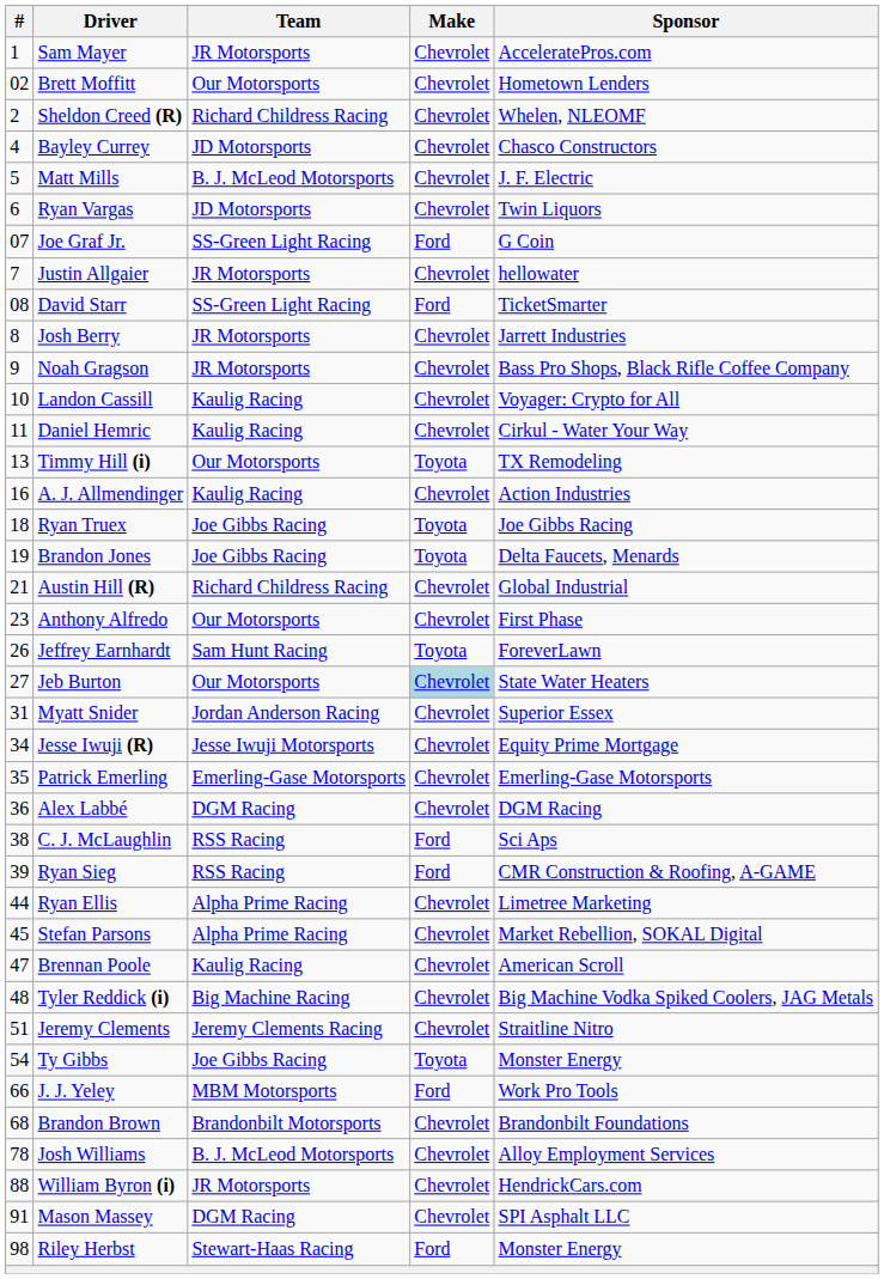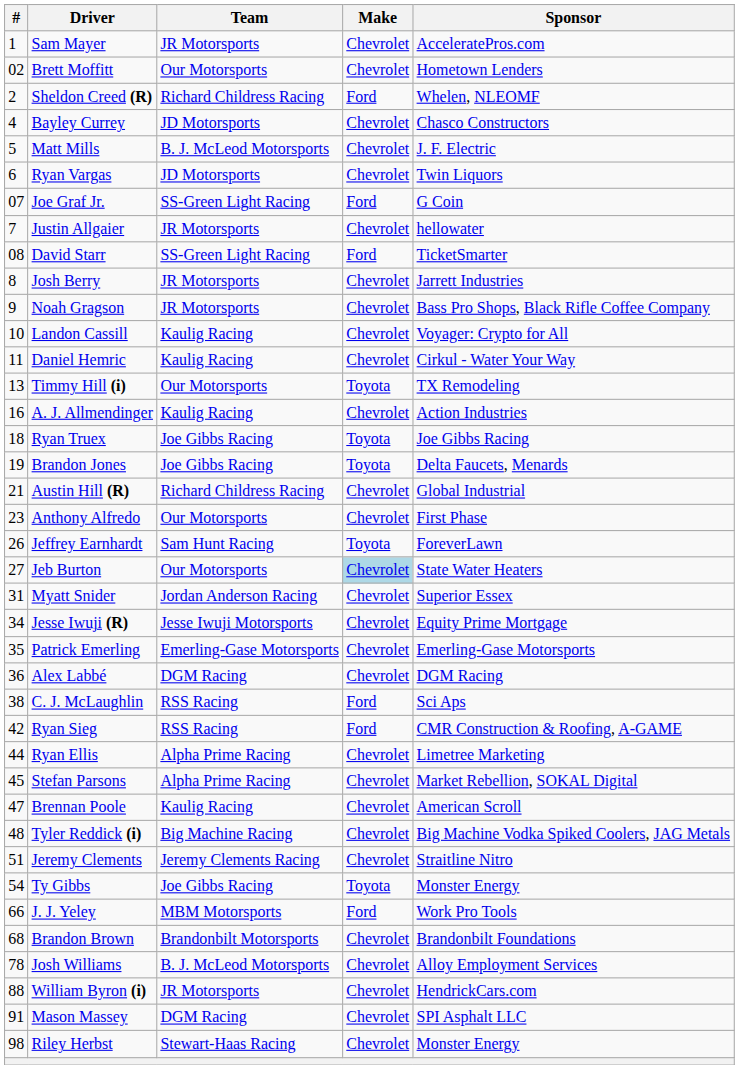 <table class="wikitable" style="font-size:95%">
 <tr>
 <th>#</th>
 <th>Driver</th>
 <th>Team</th>
 <th>Make</th>
 <th>Sponsor</th>
 </tr>
 <tr>
 <td>1</td>
 <td><a href='#'>Sam Mayer</a></td>
 <td><a href='#'>JR Motorsports</a></td>
 <td><a href='#'>Chevrolet</a></td>
 <td><a href='#'>AcceleratePros.com</a></td>
 </tr>
 <tr>
 <td>02</td>
 <td><a href='#'>Brett Moffitt</a></td>
 <td><a href='#'>Our Motorsports</a></td>
 <td><a href='#'>Chevrolet</a></td>
 <td><a href='#'>Hometown Lenders</a></td>
 </tr>
 <tr>
 <td>2</td>
 <td><a href='#'>Sheldon Creed</a> <strong>(R)</strong></td>
 <td><a href='#'>Richard Childress Racing</a></td>
-<td><a href='#'>Chevrolet</a></td>
+<td><a href='#'>Ford</a></td>
 <td><a href='#'>Whelen</a>, <a href='#'>NLEOMF</a></td>
 </tr>
 <tr>
 <td>4</td>
 <td><a href='#'>Bayley Currey</a></td>
 <td><a href='#'>JD Motorsports</a></td>
 <td><a href='#'>Chevrolet</a></td>
 <td><a href='#'>Chasco Constructors</a></td>
 </tr>
 <tr>
 <td>5</td>
 <td><a href='#'>Matt Mills</a></td>
 <td><a href='#'>B. J. McLeod Motorsports</a></td>
 <td><a href='#'>Chevrolet</a></td>
 <td><a href='#'>J. F. Electric</a></td>
 </tr>
 <tr>
 <td>6</td>
 <td><a href='#'>Ryan Vargas</a></td>
 <td><a href='#'>JD Motorsports</a></td>
 <td><a href='#'>Chevrolet</a></td>
 <td><a href='#'>Twin Liquors</a></td>
 </tr>
 <tr>
 <td>07</td>
 <td><a href='#'>Joe Graf Jr.</a></td>
 <td><a href='#'>SS-Green Light Racing</a></td>
 <td><a href='#'>Ford</a></td>
 <td><a href='#'>G Coin</a></td>
 </tr>
 <tr>
 <td>7</td>
 <td><a href='#'>Justin Allgaier</a></td>
 <td><a href='#'>JR Motorsports</a></td>
 <td><a href='#'>Chevrolet</a></td>
 <td><a href='#'>hellowater</a></td>
 </tr>
 <tr>
 <td>08</td>
 <td><a href='#'>David Starr</a></td>
 <td><a href='#'>SS-Green Light Racing</a></td>
 <td><a href='#'>Ford</a></td>
 <td><a href='#'>TicketSmarter</a></td>
 </tr>
 <tr>
 <td>8</td>
 <td><a href='#'>Josh Berry</a></td>
 <td><a href='#'>JR Motorsports</a></td>
 <td><a href='#'>Chevrolet</a></td>
 <td><a href='#'>Jarrett Industries</a></td>
 </tr>
 <tr>
 <td>9</td>
 <td><a href='#'>Noah Gragson</a></td>
 <td><a href='#'>JR Motorsports</a></td>
 <td><a href='#'>Chevrolet</a></td>
 <td><a href='#'>Bass Pro Shops</a>, <a href='#'>Black Rifle Coffee Company</a></td>
 </tr>
 <tr>
 <td>10</td>
 <td><a href='#'>Landon Cassill</a></td>
 <td><a href='#'>Kaulig Racing</a></td>
 <td><a href='#'>Chevrolet</a></td>
 <td><a href='#'>Voyager: Crypto for All</a></td>
 </tr>
 <tr>
 <td>11</td>
 <td><a href='#'>Daniel Hemric</a></td>
 <td><a href='#'>Kaulig Racing</a></td>
 <td><a href='#'>Chevrolet</a></td>
 <td><a href='#'>Cirkul - Water Your Way</a></td>
 </tr>
 <tr>
 <td>13</td>
 <td><a href='#'>Timmy Hill</a> <strong>(i)</strong></td>
 <td><a href='#'>Our Motorsports</a></td>
 <td><a href='#'>Toyota</a></td>
 <td><a href='#'>TX Remodeling</a></td>
 </tr>
 <tr>
 <td>16</td>
 <td><a href='#'>A. J. Allmendinger</a></td>
 <td><a href='#'>Kaulig Racing</a></td>
 <td><a href='#'>Chevrolet</a></td>
 <td><a href='#'>Action Industries</a></td>
 </tr>
 <tr>
 <td>18</td>
 <td><a href='#'>Ryan Truex</a></td>
 <td><a href='#'>Joe Gibbs Racing</a></td>
 <td><a href='#'>Toyota</a></td>
 <td><a href='#'>Joe Gibbs Racing</a></td>
 </tr>
 <tr>
 <td>19</td>
 <td><a href='#'>Brandon Jones</a></td>
 <td><a href='#'>Joe Gibbs Racing</a></td>
 <td><a href='#'>Toyota</a></td>
 <td><a href='#'>Delta Faucets</a>, <a href='#'>Menards</a></td>
 </tr>
 <tr>
 <td>21</td>
 <td><a href='#'>Austin Hill</a> <strong>(R)</strong></td>
 <td><a href='#'>Richard Childress Racing</a></td>
 <td><a href='#'>Chevrolet</a></td>
 <td><a href='#'>Global Industrial</a></td>
 </tr>
 <tr>
 <td>23</td>
 <td><a href='#'>Anthony Alfredo</a></td>
 <td><a href='#'>Our Motorsports</a></td>
 <td><a href='#'>Chevrolet</a></td>
 <td><a href='#'>First Phase</a></td>
 </tr>
 <tr>
 <td>26</td>
 <td><a href='#'>Jeffrey Earnhardt</a></td>
 <td><a href='#'>Sam Hunt Racing</a></td>
 <td><a href='#'>Toyota</a></td>
 <td><a href='#'>ForeverLawn</a></td>
 </tr>
 <tr>
 <td>27</td>
 <td><a href='#'>Jeb Burton</a></td>
 <td><a href='#'>Our Motorsports</a></td>
 <td style="background: lightblue;"><a href='#'>Chevrolet</a></td>
 <td><a href='#'>State Water Heaters</a></td>
 </tr>
 <tr>
 <td>31</td>
 <td><a href='#'>Myatt Snider</a></td>
 <td><a href='#'>Jordan Anderson Racing</a></td>
 <td><a href='#'>Chevrolet</a></td>
 <td><a href='#'>Superior Essex</a></td>
 </tr>
 <tr>
 <td>34</td>
 <td><a href='#'>Jesse Iwuji</a> <strong>(R)</strong></td>
 <td><a href='#'>Jesse Iwuji Motorsports</a></td>
 <td><a href='#'>Chevrolet</a></td>
 <td><a href='#'>Equity Prime Mortgage</a></td>
 </tr>
 <tr>
 <td>35</td>
 <td><a href='#'>Patrick Emerling</a></td>
 <td><a href='#'>Emerling-Gase Motorsports</a></td>
 <td><a href='#'>Chevrolet</a></td>
 <td><a href='#'>Emerling-Gase Motorsports</a></td>
 </tr>
 <tr>
 <td>36</td>
 <td><a href='#'>Alex Labbé</a></td>
 <td><a href='#'>DGM Racing</a></td>
 <td><a href='#'>Chevrolet</a></td>
 <td><a href='#'>DGM Racing</a></td>
 </tr>
 <tr>
 <td>38</td>
 <td><a href='#'>C. J. McLaughlin</a></td>
 <td><a href='#'>RSS Racing</a></td>
 <td><a href='#'>Ford</a></td>
 <td><a href='#'>Sci Aps</a></td>
 </tr>
 <tr>
-<td>39</td>
+<td>42</td>
 <td><a href='#'>Ryan Sieg</a></td>
 <td><a href='#'>RSS Racing</a></td>
 <td><a href='#'>Ford</a></td>
 <td><a href='#'>CMR Construction & Roofing</a>, <a href='#'>A-GAME</a></td>
 </tr>
 <tr>
 <td>44</td>
 <td><a href='#'>Ryan Ellis</a></td>
 <td><a href='#'>Alpha Prime Racing</a></td>
 <td><a href='#'>Chevrolet</a></td>
 <td><a href='#'>Limetree Marketing</a></td>
 </tr>
 <tr>
 <td>45</td>
 <td><a href='#'>Stefan Parsons</a></td>
 <td><a href='#'>Alpha Prime Racing</a></td>
 <td><a href='#'>Chevrolet</a></td>
 <td><a href='#'>Market Rebellion</a>, <a href='#'>SOKAL Digital</a></td>
 </tr>
 <tr>
 <td>47</td>
 <td><a href='#'>Brennan Poole</a></td>
 <td><a href='#'>Kaulig Racing</a></td>
 <td><a href='#'>Chevrolet</a></td>
 <td><a href='#'>American Scroll</a></td>
 </tr>
 <tr>
 <td>48</td>
 <td><a href='#'>Tyler Reddick</a> <strong>(i)</strong></td>
 <td><a href='#'>Big Machine Racing</a></td>
 <td><a href='#'>Chevrolet</a></td>
 <td><a href='#'>Big Machine Vodka Spiked Coolers</a>, <a href='#'>JAG Metals</a></td>
 </tr>
 <tr>
 <td>51</td>
 <td><a href='#'>Jeremy Clements</a></td>
 <td><a href='#'>Jeremy Clements Racing</a></td>
 <td><a href='#'>Chevrolet</a></td>
 <td><a href='#'>Straitline Nitro</a></td>
 </tr>
 <tr>
 <td>54</td>
 <td><a href='#'>Ty Gibbs</a></td>
 <td><a href='#'>Joe Gibbs Racing</a></td>
 <td><a href='#'>Toyota</a></td>
 <td><a href='#'>Monster Energy</a></td>
 </tr>
 <tr>
 <td>66</td>
 <td><a href='#'>J. J. Yeley</a></td>
 <td><a href='#'>MBM Motorsports</a></td>
 <td><a href='#'>Ford</a></td>
 <td><a href='#'>Work Pro Tools</a></td>
 </tr>
 <tr>
 <td>68</td>
 <td><a href='#'>Brandon Brown</a></td>
 <td><a href='#'>Brandonbilt Motorsports</a></td>
 <td><a href='#'>Chevrolet</a></td>
 <td><a href='#'>Brandonbilt Foundations</a></td>
 </tr>
 <tr>
 <td>78</td>
 <td><a href='#'>Josh Williams</a></td>
 <td><a href='#'>B. J. McLeod Motorsports</a></td>
 <td><a href='#'>Chevrolet</a></td>
 <td><a href='#'>Alloy Employment Services</a></td>
 </tr>
 <tr>
 <td>88</td>
 <td><a href='#'>William Byron</a> <strong>(i)</strong></td>
 <td><a href='#'>JR Motorsports</a></td>
 <td><a href='#'>Chevrolet</a></td>
 <td><a href='#'>HendrickCars.com</a></td>
 </tr>
 <tr>
 <td>91</td>
 <td><a href='#'>Mason Massey</a></td>
 <td><a href='#'>DGM Racing</a></td>
 <td><a href='#'>Chevrolet</a></td>
 <td><a href='#'>SPI Asphalt LLC</a></td>
 </tr>
 <tr>
 <td>98</td>
 <td><a href='#'>Riley Herbst</a></td>
 <td><a href='#'>Stewart-Haas Racing</a></td>
-<td><a href='#'>Ford</a></td>
+<td><a href='#'>Chevrolet</a></td>
 <td><a href='#'>Monster Energy</a></td>
 </tr>
 <tr>
 <th colspan="5"></th>
 </tr>
 </table>
